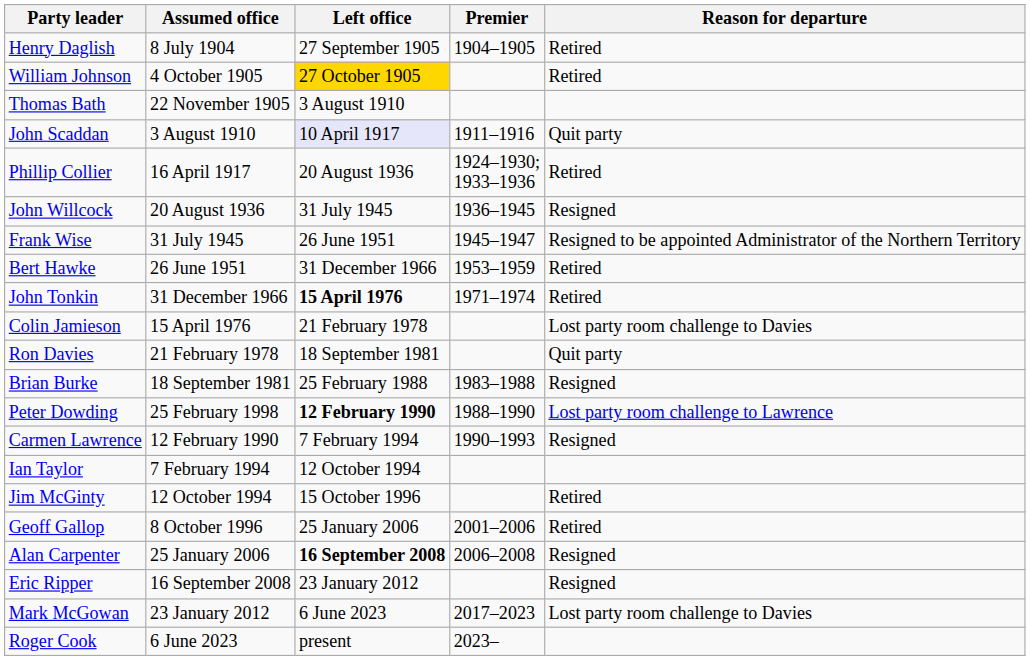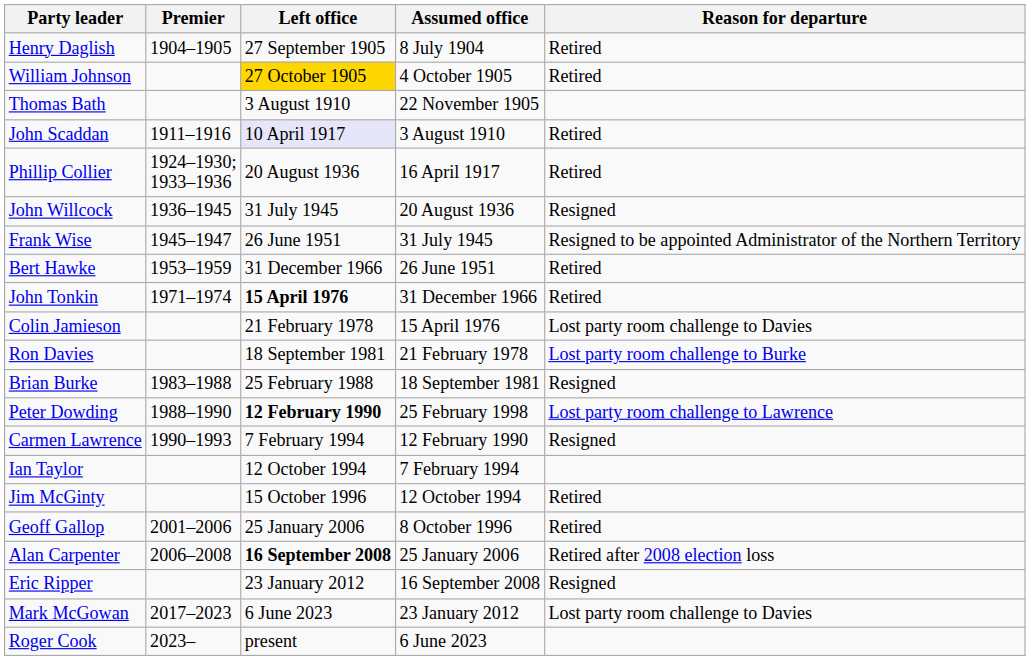 <table class="wikitable">
 <tr>
 <th>Party leader</th>
+<th>Premier</th>
+<th class="unsortable">Left office</th>
 <th class="unsortable">Assumed office</th>
-<th class="unsortable">Left office</th>
-<th>Premier</th>
 <th>Reason for departure</th>
 </tr>
 <tr>
 <td><a href='#'>Henry Daglish</a></td>
+<td>1904–1905</td>
+<td>27 September 1905</td>
 <td>8 July 1904</td>
-<td>27 September 1905</td>
-<td>1904–1905</td>
 <td>Retired</td>
 </tr>
 <tr>
 <td><a href='#'>William Johnson</a></td>
+<td></td>
+<td style="background: gold;">27 October 1905</td>
 <td>4 October 1905</td>
-<td style="background: gold;">27 October 1905</td>
-<td></td>
 <td>Retired</td>
 </tr>
 <tr>
 <td><a href='#'>Thomas Bath</a></td>
+<td></td>
+<td>3 August 1910</td>
 <td>22 November 1905</td>
-<td>3 August 1910</td>
-<td></td>
 <td></td>
 </tr>
 <tr>
 <td><a href='#'>John Scaddan</a></td>
+<td>1911–1916</td>
+<td style="background: lavender;">10 April 1917</td>
 <td>3 August 1910</td>
-<td style="background: lavender;">10 April 1917</td>
-<td>1911–1916</td>
-<td>Quit party</td>
+<td>Retired</td>
 </tr>
 <tr>
 <td><a href='#'>Phillip Collier</a></td>
+<td>1924–1930;<br> 1933–1936</td>
+<td>20 August 1936</td>
 <td>16 April 1917</td>
-<td>20 August 1936</td>
-<td>1924–1930;<br> 1933–1936</td>
 <td>Retired</td>
 </tr>
 <tr>
 <td><a href='#'>John Willcock</a></td>
+<td>1936–1945</td>
+<td>31 July 1945</td>
 <td>20 August 1936</td>
-<td>31 July 1945</td>
-<td>1936–1945</td>
 <td>Resigned</td>
 </tr>
 <tr>
 <td><a href='#'>Frank Wise</a></td>
+<td>1945–1947</td>
+<td>26 June 1951</td>
 <td>31 July 1945</td>
-<td>26 June 1951</td>
-<td>1945–1947</td>
 <td>Resigned to be appointed Administrator of the Northern Territory</td>
 </tr>
 <tr>
 <td><a href='#'>Bert Hawke</a></td>
+<td>1953–1959</td>
+<td>31 December 1966</td>
 <td>26 June 1951</td>
-<td>31 December 1966</td>
-<td>1953–1959</td>
 <td>Retired</td>
 </tr>
 <tr>
 <td><a href='#'>John Tonkin</a></td>
+<td>1971–1974</td>
+<td><strong>15 April 1976</strong></td>
 <td>31 December 1966</td>
-<td><strong>15 April 1976</strong></td>
-<td>1971–1974</td>
 <td>Retired</td>
 </tr>
 <tr>
 <td><a href='#'>Colin Jamieson</a></td>
+<td></td>
+<td>21 February 1978</td>
 <td>15 April 1976</td>
-<td>21 February 1978</td>
-<td></td>
 <td>Lost party room challenge to Davies</td>
 </tr>
 <tr>
 <td><a href='#'>Ron Davies</a></td>
+<td></td>
+<td>18 September 1981</td>
 <td>21 February 1978</td>
-<td>18 September 1981</td>
-<td></td>
-<td>Quit party</td>
+<td><a href='#'>Lost party room challenge to Burke</a></td>
 </tr>
 <tr>
 <td><a href='#'>Brian Burke</a></td>
+<td>1983–1988</td>
+<td>25 February 1988</td>
 <td>18 September 1981</td>
-<td>25 February 1988</td>
-<td>1983–1988</td>
 <td>Resigned</td>
 </tr>
 <tr>
 <td><a href='#'>Peter Dowding</a></td>
+<td>1988–1990</td>
+<td><strong>12 February 1990</strong></td>
 <td>25 February 1998</td>
-<td><strong>12 February 1990</strong></td>
-<td>1988–1990</td>
 <td><a href='#'>Lost party room challenge to Lawrence</a></td>
 </tr>
 <tr>
 <td><a href='#'>Carmen Lawrence</a></td>
+<td>1990–1993</td>
+<td>7 February 1994</td>
 <td>12 February 1990</td>
-<td>7 February 1994</td>
-<td>1990–1993</td>
 <td>Resigned</td>
 </tr>
 <tr>
 <td><a href='#'>Ian Taylor</a></td>
+<td></td>
+<td>12 October 1994</td>
 <td>7 February 1994</td>
-<td>12 October 1994</td>
-<td></td>
 <td></td>
 </tr>
 <tr>
 <td><a href='#'>Jim McGinty</a></td>
+<td></td>
+<td>15 October 1996</td>
 <td>12 October 1994</td>
-<td>15 October 1996</td>
-<td></td>
 <td>Retired</td>
 </tr>
 <tr>
 <td><a href='#'>Geoff Gallop</a></td>
+<td>2001–2006</td>
+<td>25 January 2006</td>
 <td>8 October 1996</td>
-<td>25 January 2006</td>
-<td>2001–2006</td>
 <td>Retired</td>
 </tr>
 <tr>
 <td><a href='#'>Alan Carpenter</a></td>
+<td>2006–2008</td>
+<td><strong>16 September 2008</strong></td>
 <td>25 January 2006</td>
-<td><strong>16 September 2008</strong></td>
-<td>2006–2008</td>
-<td>Resigned</td>
+<td>Retired after <a href='#'>2008 election</a> loss</td>
 </tr>
 <tr>
 <td><a href='#'>Eric Ripper</a></td>
+<td></td>
+<td>23 January 2012</td>
 <td>16 September 2008</td>
-<td>23 January 2012</td>
-<td></td>
 <td>Resigned</td>
 </tr>
 <tr>
 <td><a href='#'>Mark McGowan</a></td>
+<td>2017–2023</td>
+<td>6 June 2023</td>
 <td>23 January 2012</td>
-<td>6 June 2023</td>
-<td>2017–2023</td>
 <td>Lost party room challenge to Davies</td>
 </tr>
 <tr>
 <td><a href='#'>Roger Cook</a></td>
+<td>2023–</td>
+<td>present</td>
 <td>6 June 2023</td>
-<td>present</td>
-<td>2023–</td>
 <td></td>
 </tr>
 </table>
